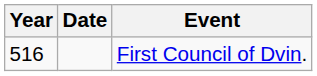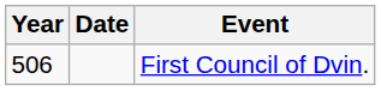 <table class="wikitable">
 <tr>
 <th>Year</th>
 <th>Date</th>
 <th>Event</th>
 </tr>
 <tr>
-<td>516</td>
+<td>506</td>
 <td></td>
 <td><a href='#'>First Council of Dvin</a>.</td>
 </tr>
 </table>
